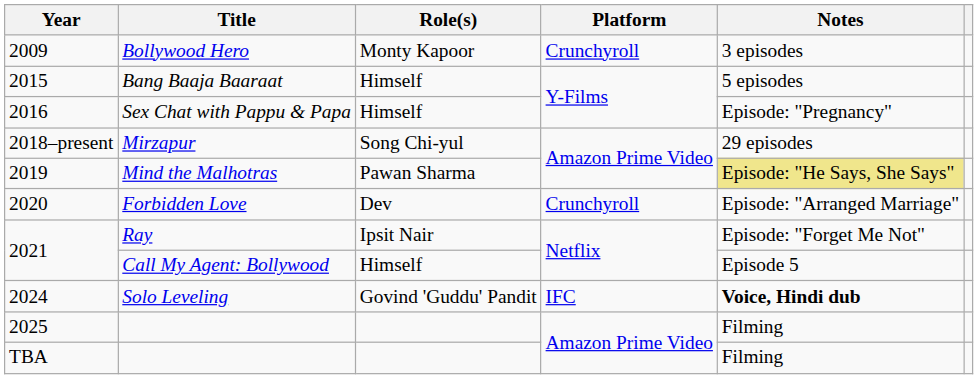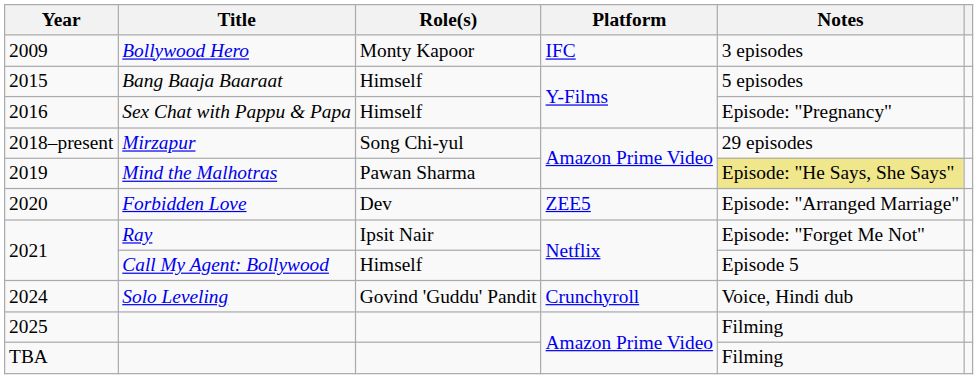 <table class="wikitable sortable">
 <tr>
 <th>Year</th>
 <th>Title</th>
 <th>Role(s)</th>
 <th>Platform</th>
 <th>Notes</th>
 <th scope="col" class="unsortable"></th>
 </tr>
 <tr>
 <td>2009</td>
 <td><em><a href='#'>Bollywood Hero</a></em></td>
 <td>Monty Kapoor</td>
-<td><a href='#'>Crunchyroll</a></td>
+<td><a href='#'>IFC</a></td>
 <td>3 episodes</td>
 <td></td>
 </tr>
 <tr>
 <td>2015</td>
 <td><em>Bang Baaja Baaraat</em></td>
 <td>Himself</td>
 <td rowspan="2"><a href='#'>Y-Films</a></td>
 <td>5 episodes</td>
 <td></td>
 </tr>
 <tr>
 <td>2016</td>
 <td><em>Sex Chat with Pappu & Papa</em></td>
 <td>Himself</td>
 <td>Episode: "Pregnancy"</td>
 <td></td>
 </tr>
 <tr>
 <td>2018–present</td>
 <td><em><a href='#'>Mirzapur</a></em></td>
 <td>Song Chi-yul</td>
 <td rowspan="2"><a href='#'>Amazon Prime Video</a></td>
 <td>29 episodes</td>
 <td></td>
 </tr>
 <tr>
 <td>2019</td>
 <td><em><a href='#'>Mind the Malhotras</a></em></td>
 <td>Pawan Sharma</td>
 <td style="background: khaki;">Episode: "He Says, She Says"</td>
 <td></td>
 </tr>
 <tr>
 <td>2020</td>
 <td><em><a href='#'>Forbidden Love</a></em></td>
 <td>Dev</td>
-<td><a href='#'>Crunchyroll</a></td>
+<td><a href='#'>ZEE5</a></td>
 <td>Episode: "Arranged Marriage"</td>
 <td></td>
 </tr>
 <tr>
 <td rowspan="2">2021</td>
 <td><em><a href='#'>Ray</a></em></td>
 <td>Ipsit Nair</td>
 <td rowspan="2"><a href='#'>Netflix</a></td>
 <td>Episode: "Forget Me Not"</td>
 <td></td>
 </tr>
 <tr>
 <td><em><a href='#'>Call My Agent: Bollywood</a></em></td>
 <td>Himself</td>
 <td>Episode 5</td>
 <td></td>
 </tr>
 <tr>
 <td>2024</td>
 <td><em><a href='#'>Solo Leveling</a></em></td>
 <td>Govind 'Guddu' Pandit</td>
-<td><a href='#'>IFC</a></td>
-<td><strong>Voice, Hindi dub</strong></td>
+<td><a href='#'>Crunchyroll</a></td>
+<td>Voice, Hindi dub</td>
 <td></td>
 </tr>
 <tr>
 <td>2025</td>
 <td></td>
 <td></td>
 <td rowspan="2"><a href='#'>Amazon Prime Video</a></td>
 <td>Filming</td>
 <td></td>
 </tr>
 <tr>
 <td>TBA</td>
 <td></td>
 <td></td>
 <td>Filming</td>
 <td></td>
 </tr>
 </table>
